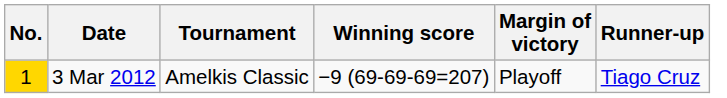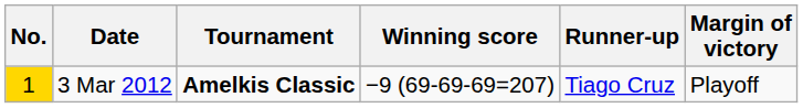 <table class="wikitable" style="font-size:95%;">
 <tr>
 <th>No.</th>
 <th>Date</th>
 <th>Tournament</th>
 <th>Winning score</th>
+<th>Runner-up</th>
 <th>Margin of<br>victory</th>
-<th>Runner-up</th>
 </tr>
 <tr>
 <td align=center style="background: gold;">1</td>
 <td align=right>3 Mar <a href='#'>2012</a></td>
-<td>Amelkis Classic</td>
+<td><strong>Amelkis Classic</strong></td>
 <td>−9 (69-69-69=207)</td>
+<td> <a href='#'>Tiago Cruz</a></td>
 <td>Playoff</td>
-<td> <a href='#'>Tiago Cruz</a></td>
 </tr>
 </table>
